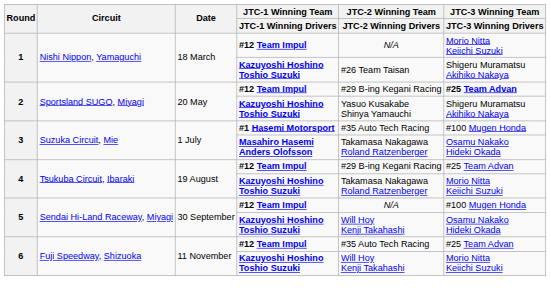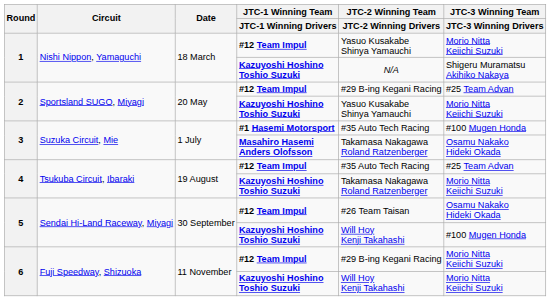 <table class="wikitable" style="font-size: 85%;">
 <tr>
 <th rowspan=2>Round</th>
 <th rowspan=2>Circuit</th>
 <th rowspan=2>Date</th>
 <th>JTC-1 Winning Team</th>
 <th>JTC-2 Winning Team</th>
 <th>JTC-3 Winning Team</th>
 </tr>
 <tr>
 <th>JTC-1 Winning Drivers</th>
 <th>JTC-2 Winning Drivers</th>
 <th>JTC-3 Winning Drivers</th>
 </tr>
 <tr>
 <th rowspan=2>1</th>
 <td rowspan=2> <a href='#'>Nishi Nippon</a>, <a href='#'>Yamaguchi</a></td>
 <td rowspan=2>18 March</td>
 <td><strong>#12 <a href='#'>Team Impul</a></strong></td>
-<td align="center"><em>N/A</em></td>
+<td> Yasuo Kusakabe<br> Shinya Yamauchi</td>
 <td> <a href='#'>Morio Nitta</a><br> <a href='#'>Keiichi Suzuki</a></td>
 </tr>
 <tr>
 <td><strong> <a href='#'>Kazuyoshi Hoshino</a><br> <a href='#'>Toshio Suzuki</a></strong></td>
-<td>#26 Team Taisan</td>
+<td align="center"><em>N/A</em></td>
 <td> Shigeru Muramatsu<br> <a href='#'>Akihiko Nakaya</a></td>
 </tr>
 <tr>
 <th rowspan=2>2</th>
 <td rowspan=2> <a href='#'>Sportsland SUGO</a>, <a href='#'>Miyagi</a></td>
 <td rowspan=2>20 May</td>
 <td><strong>#12 <a href='#'>Team Impul</a></strong></td>
 <td>#29 B-ing Kegani Racing</td>
-<td><strong>#25 <a href='#'>Team Advan</a></strong></td>
+<td>#25 <a href='#'>Team Advan</a></td>
 </tr>
 <tr>
 <td><strong> <a href='#'>Kazuyoshi Hoshino</a><br> <a href='#'>Toshio Suzuki</a></strong></td>
 <td> Yasuo Kusakabe<br> Shinya Yamauchi</td>
-<td> Shigeru Muramatsu<br> <a href='#'>Akihiko Nakaya</a></td>
+<td> <a href='#'>Morio Nitta</a><br> <a href='#'>Keiichi Suzuki</a></td>
 </tr>
 <tr>
 <th rowspan=2>3</th>
 <td rowspan=2> <a href='#'>Suzuka Circuit</a>, <a href='#'>Mie</a></td>
 <td rowspan=2>1 July</td>
 <td><strong>#1 <a href='#'>Hasemi Motorsport</a></strong></td>
 <td>#35 Auto Tech Racing</td>
 <td>#100 <a href='#'>Mugen Honda</a></td>
 </tr>
 <tr>
 <td><strong> <a href='#'>Masahiro Hasemi</a><br> <a href='#'>Anders Olofsson</a></strong></td>
 <td> Takamasa Nakagawa<br> <a href='#'>Roland Ratzenberger</a></td>
 <td> <a href='#'>Osamu Nakako</a><br> <a href='#'>Hideki Okada</a></td>
 </tr>
 <tr>
 <th rowspan=2>4</th>
 <td rowspan=2> <a href='#'>Tsukuba Circuit</a>, <a href='#'>Ibaraki</a></td>
 <td rowspan=2>19 August</td>
 <td><strong>#12 <a href='#'>Team Impul</a></strong></td>
-<td>#29 B-ing Kegani Racing</td>
+<td>#35 Auto Tech Racing</td>
 <td>#25 <a href='#'>Team Advan</a></td>
 </tr>
 <tr>
 <td><strong> <a href='#'>Kazuyoshi Hoshino</a><br> <a href='#'>Toshio Suzuki</a></strong></td>
 <td> Takamasa Nakagawa<br> <a href='#'>Roland Ratzenberger</a></td>
 <td> <a href='#'>Morio Nitta</a><br> <a href='#'>Keiichi Suzuki</a></td>
 </tr>
 <tr>
 <th rowspan=2>5</th>
 <td rowspan=2> <a href='#'>Sendai Hi-Land Raceway</a>, <a href='#'>Miyagi</a></td>
 <td rowspan=2>30 September</td>
 <td><strong>#12 <a href='#'>Team Impul</a></strong></td>
-<td align="center"><em>N/A</em></td>
-<td>#100 <a href='#'>Mugen Honda</a></td>
+<td>#26 Team Taisan</td>
+<td> <a href='#'>Osamu Nakako</a><br> <a href='#'>Hideki Okada</a></td>
 </tr>
 <tr>
 <td><strong> <a href='#'>Kazuyoshi Hoshino</a><br> <a href='#'>Toshio Suzuki</a></strong></td>
 <td> <a href='#'>Will Hoy</a><br> <a href='#'>Kenji Takahashi</a></td>
-<td> <a href='#'>Osamu Nakako</a><br> <a href='#'>Hideki Okada</a></td>
+<td>#100 <a href='#'>Mugen Honda</a></td>
 </tr>
 <tr>
 <th rowspan=2>6</th>
 <td rowspan=2> <a href='#'>Fuji Speedway</a>, <a href='#'>Shizuoka</a></td>
 <td rowspan=2>11 November</td>
 <td><strong>#12 <a href='#'>Team Impul</a></strong></td>
-<td>#35 Auto Tech Racing</td>
-<td>#25 <a href='#'>Team Advan</a></td>
+<td>#29 B-ing Kegani Racing</td>
+<td> <a href='#'>Morio Nitta</a><br> <a href='#'>Keiichi Suzuki</a></td>
 </tr>
 <tr>
 <td><strong> <a href='#'>Kazuyoshi Hoshino</a><br> <a href='#'>Toshio Suzuki</a></strong></td>
 <td> <a href='#'>Will Hoy</a><br> <a href='#'>Kenji Takahashi</a></td>
 <td> <a href='#'>Morio Nitta</a><br> <a href='#'>Keiichi Suzuki</a></td>
 </tr>
 </table>
